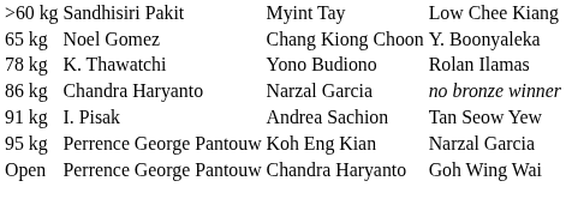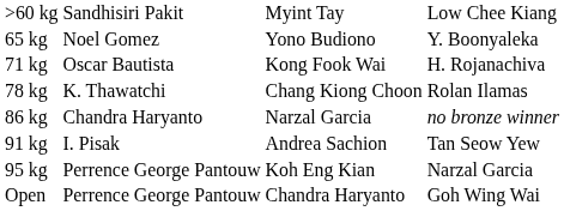 <table>
 <tr>
 <td>>60 kg</td>
 <td> Sandhisiri Pakit</td>
 <td> Myint Tay</td>
 <td> Low Chee Kiang</td>
 </tr>
 <tr>
 <td>65 kg</td>
 <td> Noel Gomez</td>
-<td> Chang Kiong Choon</td>
+<td> Yono Budiono</td>
 <td> Y.  Boonyaleka</td>
+</tr>
+<tr>
+<td>71 kg</td>
+<td> Oscar Bautista</td>
+<td> Kong Fook Wai</td>
+<td> H. Rojanachiva</td>
 </tr>
 <tr>
 <td>78 kg</td>
 <td> K. Thawatchi</td>
-<td> Yono Budiono</td>
+<td> Chang Kiong Choon</td>
 <td> Rolan Ilamas</td>
 </tr>
 <tr>
 <td>86 kg</td>
 <td> Chandra Haryanto</td>
 <td> Narzal Garcia</td>
 <td><em>no bronze winner</em></td>
 </tr>
 <tr>
 <td>91 kg</td>
 <td> I. Pisak</td>
 <td> Andrea Sachion</td>
 <td> Tan Seow Yew</td>
 </tr>
 <tr>
 <td>95 kg</td>
 <td> Perrence George Pantouw</td>
 <td> Koh Eng Kian</td>
 <td> Narzal Garcia</td>
 </tr>
 <tr>
 <td>Open</td>
 <td> Perrence George Pantouw</td>
 <td> Chandra Haryanto</td>
 <td> Goh Wing Wai</td>
 </tr>
 </table>
